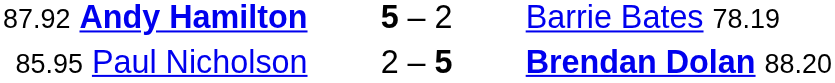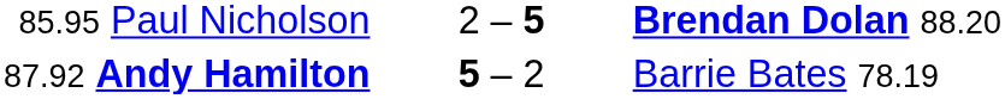 <table style="text-align:center">
 <tr>
 <th width=223></th>
 <th width=100></th>
 <th width=223></th>
 </tr>
 <tr>
+<td align=right><small><span>85.95</span></small> <a href='#'>Paul Nicholson</a> </td>
+<td>2 – <strong>5</strong></td>
+<td align=left> <strong><a href='#'>Brendan Dolan</a></strong> <small><span>88.20</span></small></td>
+</tr>
+<tr>
 <td align=right><small><span>87.92</span></small> <strong><a href='#'>Andy Hamilton</a></strong> </td>
 <td><strong>5</strong> – 2</td>
 <td align=left> <a href='#'>Barrie Bates</a> <small><span>78.19</span></small></td>
 </tr>
-<tr>
-<td align=right><small><span>85.95</span></small> <a href='#'>Paul Nicholson</a> </td>
-<td>2 – <strong>5</strong></td>
-<td align=left> <strong><a href='#'>Brendan Dolan</a></strong> <small><span>88.20</span></small></td>
-</tr>
 </table>
